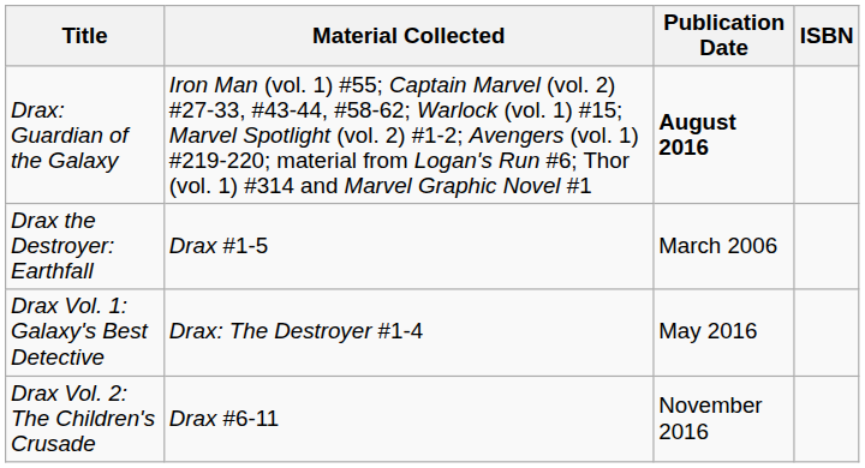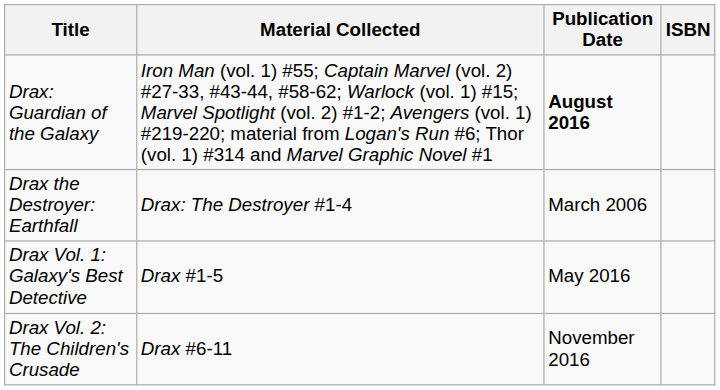 <table class="wikitable">
 <tr>
 <th>Title</th>
 <th>Material Collected</th>
 <th>Publication Date</th>
 <th>ISBN</th>
 </tr>
 <tr>
 <td><em>Drax: Guardian of the Galaxy</em></td>
 <td><em>Iron Man</em> (vol. 1) #55; <em>Captain Marvel</em> (vol. 2) #27-33, #43-44, #58-62; <em>Warlock</em> (vol. 1) #15; <em>Marvel Spotlight</em> (vol. 2) #1-2; <em>Avengers</em> (vol. 1) #219-220; material from <em>Logan's Run</em> #6; Thor (vol. 1) #314 and <em>Marvel Graphic Novel</em> #1</td>
 <td><strong>August 2016</strong></td>
 <td></td>
 </tr>
 <tr>
 <td><em>Drax the Destroyer: Earthfall</em></td>
-<td><em>Drax</em> #1-5</td>
+<td><em>Drax: The Destroyer</em> #1-4</td>
 <td>March 2006</td>
 <td></td>
 </tr>
 <tr>
 <td><em>Drax Vol. 1: Galaxy's Best Detective</em></td>
-<td><em>Drax: The Destroyer</em> #1-4</td>
+<td><em>Drax</em> #1-5</td>
 <td>May 2016</td>
 <td></td>
 </tr>
 <tr>
 <td><em>Drax Vol. 2: The Children's Crusade</em></td>
 <td><em>Drax</em> #6-11</td>
 <td>November 2016</td>
 <td></td>
 </tr>
 </table>
